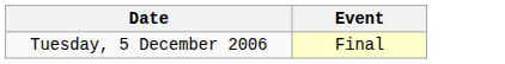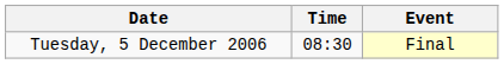 <table class = "wikitable" style="text-align:center;">
 <tr>
 <th width=220>Date</th>
+<th width=50>Time</th>
 <th width=100>Event</th>
 </tr>
 <tr>
 <td>Tuesday, 5 December 2006</td>
+<td>08:30</td>
 <td bgcolor=ffffcc>Final</td>
 </tr>
 </table>
